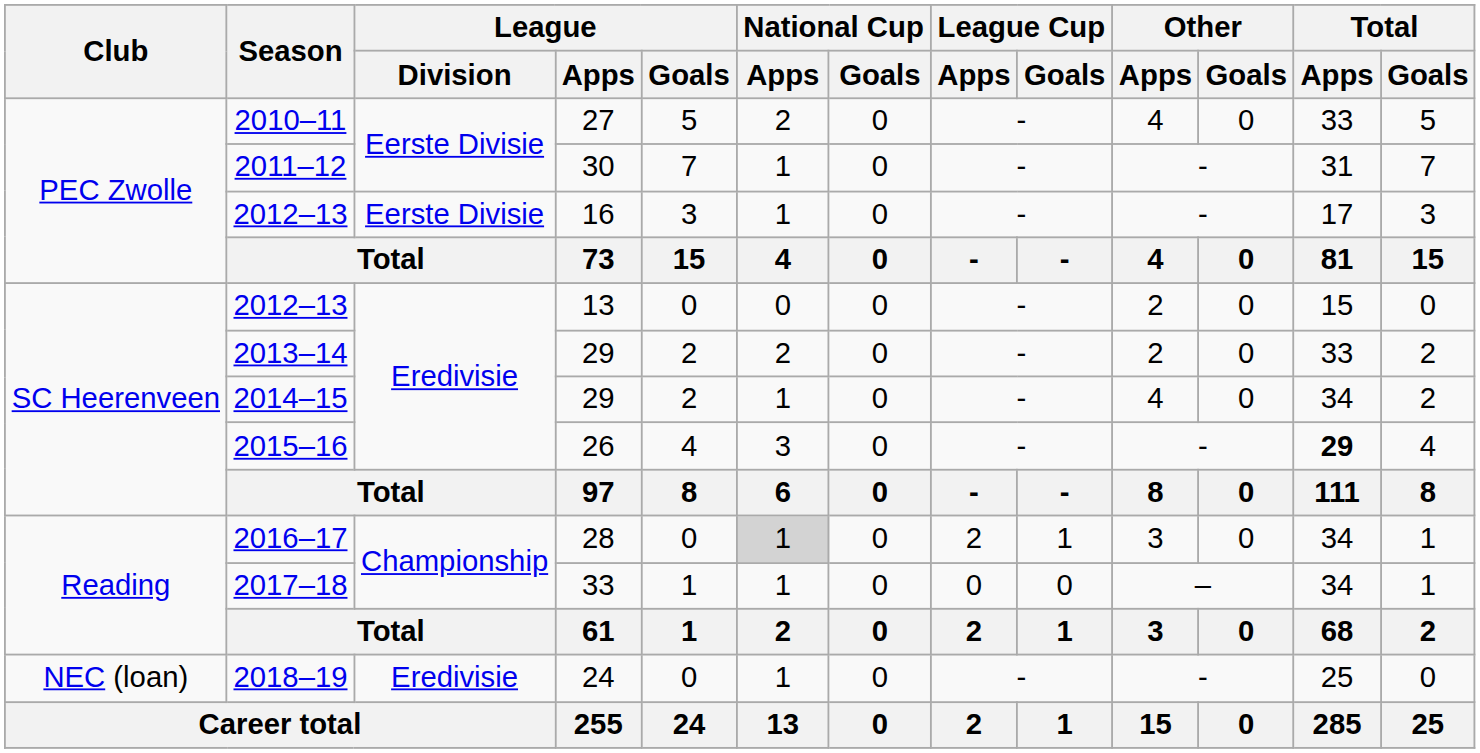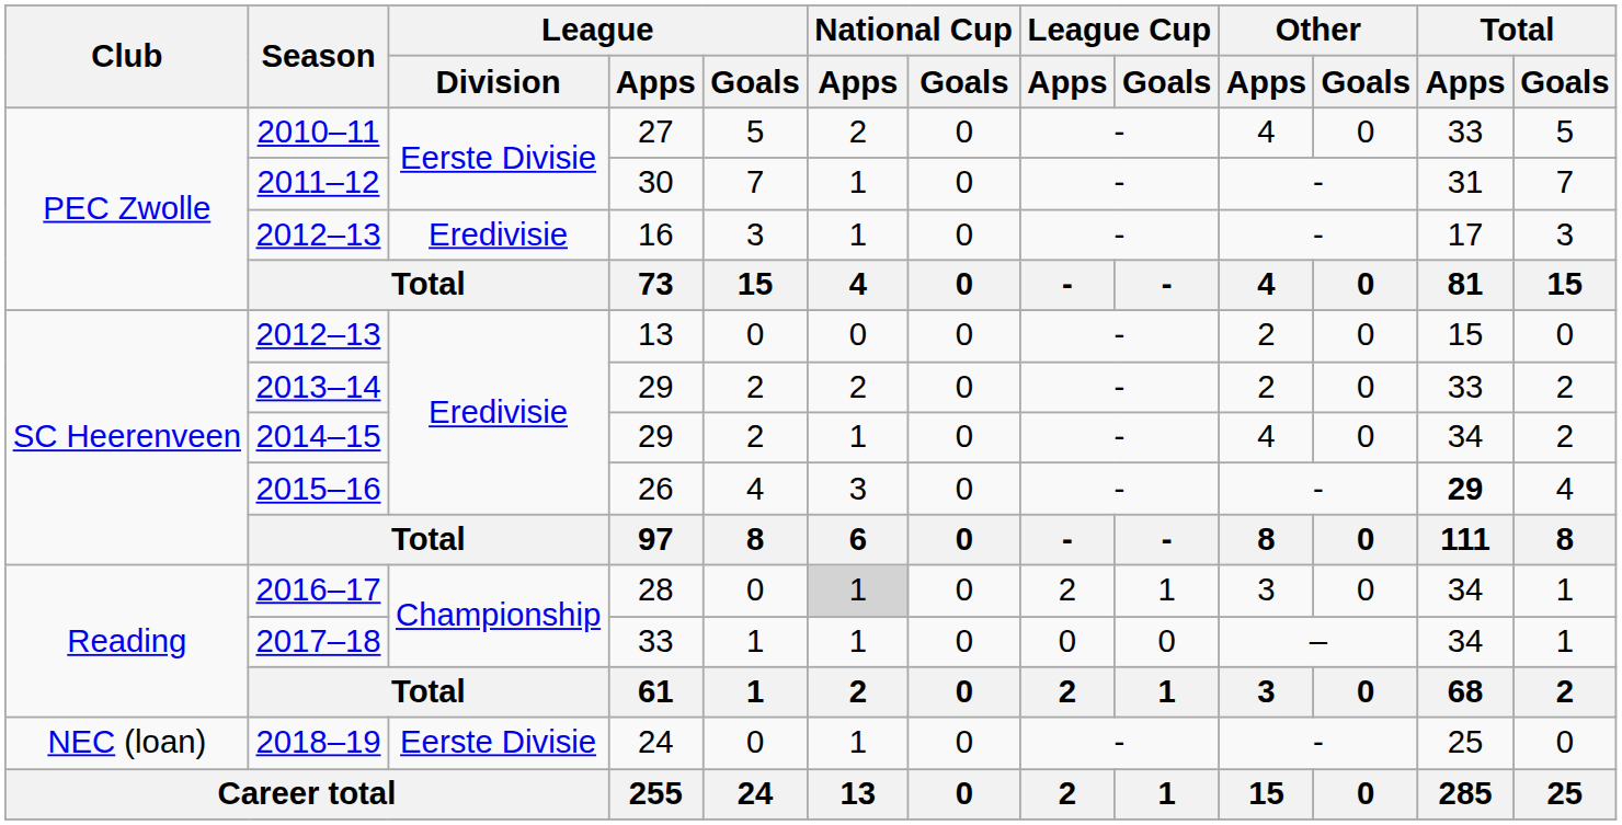 <table class="wikitable" style="text-align: center;">
 <tr>
 <th rowspan="2">Club</th>
 <th rowspan="2">Season</th>
 <th colspan="3">League</th>
 <th colspan="2">National Cup</th>
 <th colspan="2">League Cup</th>
 <th colspan="2">Other</th>
 <th colspan="2">Total</th>
 </tr>
 <tr>
 <th>Division</th>
 <th>Apps</th>
 <th>Goals</th>
 <th>Apps</th>
 <th>Goals</th>
 <th>Apps</th>
 <th>Goals</th>
 <th>Apps</th>
 <th>Goals</th>
 <th>Apps</th>
 <th>Goals</th>
 </tr>
 <tr>
 <td rowspan="4"><a href='#'>PEC Zwolle</a></td>
 <td><a href='#'>2010–11</a></td>
 <td rowspan="2"><a href='#'>Eerste Divisie</a></td>
 <td>27</td>
 <td>5</td>
 <td>2</td>
 <td>0</td>
 <td colspan="2">-</td>
 <td>4</td>
 <td>0</td>
 <td>33</td>
 <td>5</td>
 </tr>
 <tr>
 <td><a href='#'>2011–12</a></td>
 <td>30</td>
 <td>7</td>
 <td>1</td>
 <td>0</td>
 <td colspan="2">-</td>
 <td colspan="2">-</td>
 <td>31</td>
 <td>7</td>
 </tr>
 <tr>
 <td><a href='#'>2012–13</a></td>
-<td><a href='#'>Eerste Divisie</a></td>
+<td><a href='#'>Eredivisie</a></td>
 <td>16</td>
 <td>3</td>
 <td>1</td>
 <td>0</td>
 <td colspan="2">-</td>
 <td colspan="2">-</td>
 <td>17</td>
 <td>3</td>
 </tr>
 <tr>
 <th colspan="2">Total</th>
 <th>73</th>
 <th>15</th>
 <th>4</th>
 <th>0</th>
 <th>-</th>
 <th>-</th>
 <th>4</th>
 <th>0</th>
 <th>81</th>
 <th>15</th>
 </tr>
 <tr>
 <td rowspan="5"><a href='#'>SC Heerenveen</a></td>
 <td><a href='#'>2012–13</a></td>
 <td rowspan="4"><a href='#'>Eredivisie</a></td>
 <td>13</td>
 <td>0</td>
 <td>0</td>
 <td>0</td>
 <td colspan="2">-</td>
 <td>2</td>
 <td>0</td>
 <td>15</td>
 <td>0</td>
 </tr>
 <tr>
 <td><a href='#'>2013–14</a></td>
 <td>29</td>
 <td>2</td>
 <td>2</td>
 <td>0</td>
 <td colspan="2">-</td>
 <td>2</td>
 <td>0</td>
 <td>33</td>
 <td>2</td>
 </tr>
 <tr>
 <td><a href='#'>2014–15</a></td>
 <td>29</td>
 <td>2</td>
 <td>1</td>
 <td>0</td>
 <td colspan="2">-</td>
 <td>4</td>
 <td>0</td>
 <td>34</td>
 <td>2</td>
 </tr>
 <tr>
 <td><a href='#'>2015–16</a></td>
 <td>26</td>
 <td>4</td>
 <td>3</td>
 <td>0</td>
 <td colspan="2">-</td>
 <td colspan="2">-</td>
 <td><strong>29</strong></td>
 <td>4</td>
 </tr>
 <tr>
 <th colspan="2">Total</th>
 <th>97</th>
 <th>8</th>
 <th>6</th>
 <th>0</th>
 <th>-</th>
 <th>-</th>
 <th>8</th>
 <th>0</th>
 <th>111</th>
 <th>8</th>
 </tr>
 <tr>
 <td rowspan="3"><a href='#'>Reading</a></td>
 <td><a href='#'>2016–17</a></td>
 <td rowspan="2"><a href='#'>Championship</a></td>
 <td>28</td>
 <td>0</td>
 <td style="background: lightgrey;">1</td>
 <td>0</td>
 <td>2</td>
 <td>1</td>
 <td>3</td>
 <td>0</td>
 <td>34</td>
 <td>1</td>
 </tr>
 <tr>
 <td><a href='#'>2017–18</a></td>
 <td>33</td>
 <td>1</td>
 <td>1</td>
 <td>0</td>
 <td>0</td>
 <td>0</td>
 <td colspan="2">–</td>
 <td>34</td>
 <td>1</td>
 </tr>
 <tr>
 <th colspan="2">Total</th>
 <th>61</th>
 <th>1</th>
 <th>2</th>
 <th>0</th>
 <th>2</th>
 <th>1</th>
 <th>3</th>
 <th>0</th>
 <th>68</th>
 <th>2</th>
 </tr>
 <tr>
 <td><a href='#'>NEC</a> (loan)</td>
 <td><a href='#'>2018–19</a></td>
-<td><a href='#'>Eredivisie</a></td>
+<td><a href='#'>Eerste Divisie</a></td>
 <td>24</td>
 <td>0</td>
 <td>1</td>
 <td>0</td>
 <td colspan="2">-</td>
 <td colspan="2">-</td>
 <td>25</td>
 <td>0</td>
 </tr>
 <tr>
 <th colspan="3">Career total</th>
 <th>255</th>
 <th>24</th>
 <th>13</th>
 <th>0</th>
 <th>2</th>
 <th>1</th>
 <th>15</th>
 <th>0</th>
 <th>285</th>
 <th>25</th>
 </tr>
 </table>
